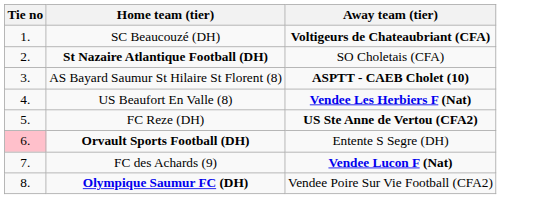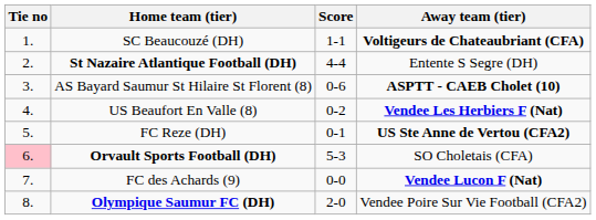 <table class="wikitable" style="text-align: center">
 <tr>
 <th>Tie no</th>
 <th>Home team (tier)</th>
+<th>Score</th>
 <th>Away team (tier)</th>
 </tr>
 <tr>
 <td>1.</td>
 <td>SC Beaucouzé (DH)</td>
+<td>1-1 </td>
 <td><strong>Voltigeurs de Chateaubriant (CFA)</strong></td>
 </tr>
 <tr>
 <td>2.</td>
 <td><strong>St Nazaire Atlantique Football (DH)</strong></td>
-<td>SO Choletais (CFA)</td>
+<td>4-4 </td>
+<td>Entente S Segre (DH)</td>
 </tr>
 <tr>
 <td>3.</td>
 <td>AS Bayard Saumur St Hilaire St Florent (8)</td>
+<td>0-6</td>
 <td><strong>ASPTT - CAEB Cholet (10)</strong></td>
 </tr>
 <tr>
 <td>4.</td>
 <td>US Beaufort En Valle (8)</td>
+<td>0-2</td>
 <td><strong><a href='#'>Vendee Les Herbiers F</a> (Nat)</strong></td>
 </tr>
 <tr>
 <td>5.</td>
 <td>FC Reze (DH)</td>
+<td>0-1</td>
 <td><strong>US Ste Anne de Vertou (CFA2)</strong></td>
 </tr>
 <tr>
 <td style="background: pink;">6.</td>
 <td><strong>Orvault Sports Football (DH)</strong></td>
-<td>Entente S Segre (DH)</td>
+<td>5-3 </td>
+<td>SO Choletais (CFA)</td>
 </tr>
 <tr>
 <td>7.</td>
 <td>FC des Achards (9)</td>
+<td>0-0 </td>
 <td><strong><a href='#'>Vendee Lucon F</a> (Nat)</strong></td>
 </tr>
 <tr>
 <td>8.</td>
 <td><strong><a href='#'>Olympique Saumur FC</a> (DH)</strong></td>
+<td>2-0</td>
 <td>Vendee Poire Sur Vie Football (CFA2)</td>
 </tr>
 </table>
